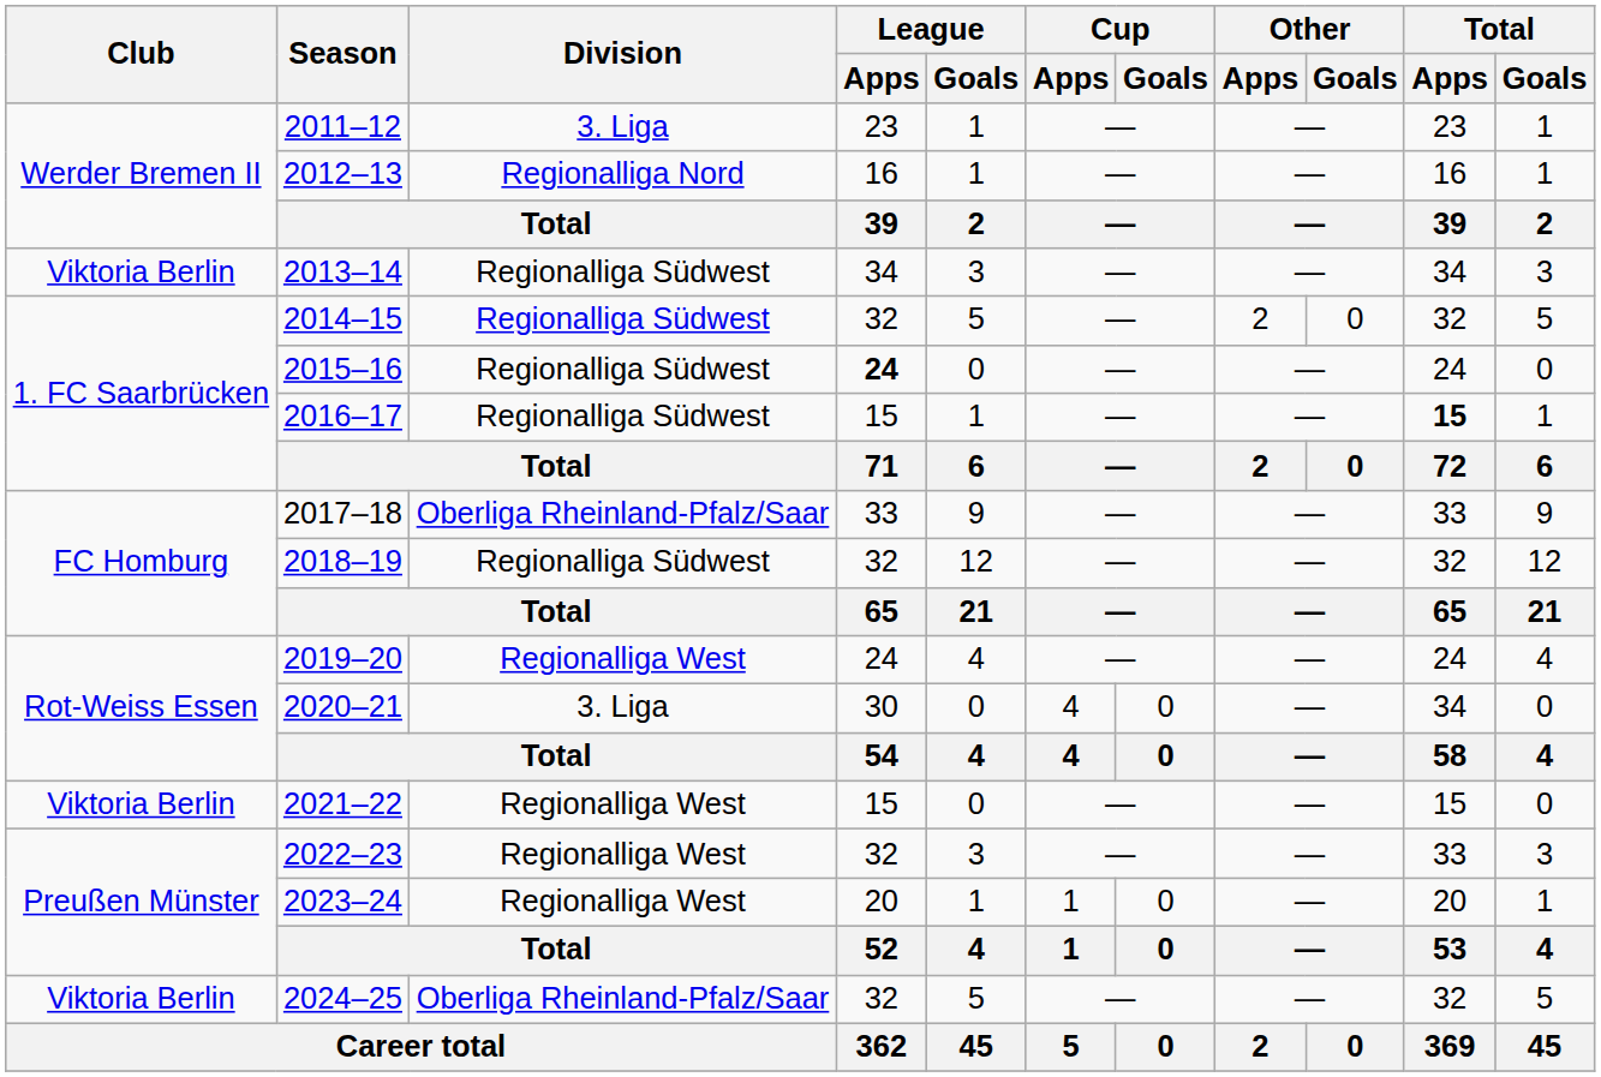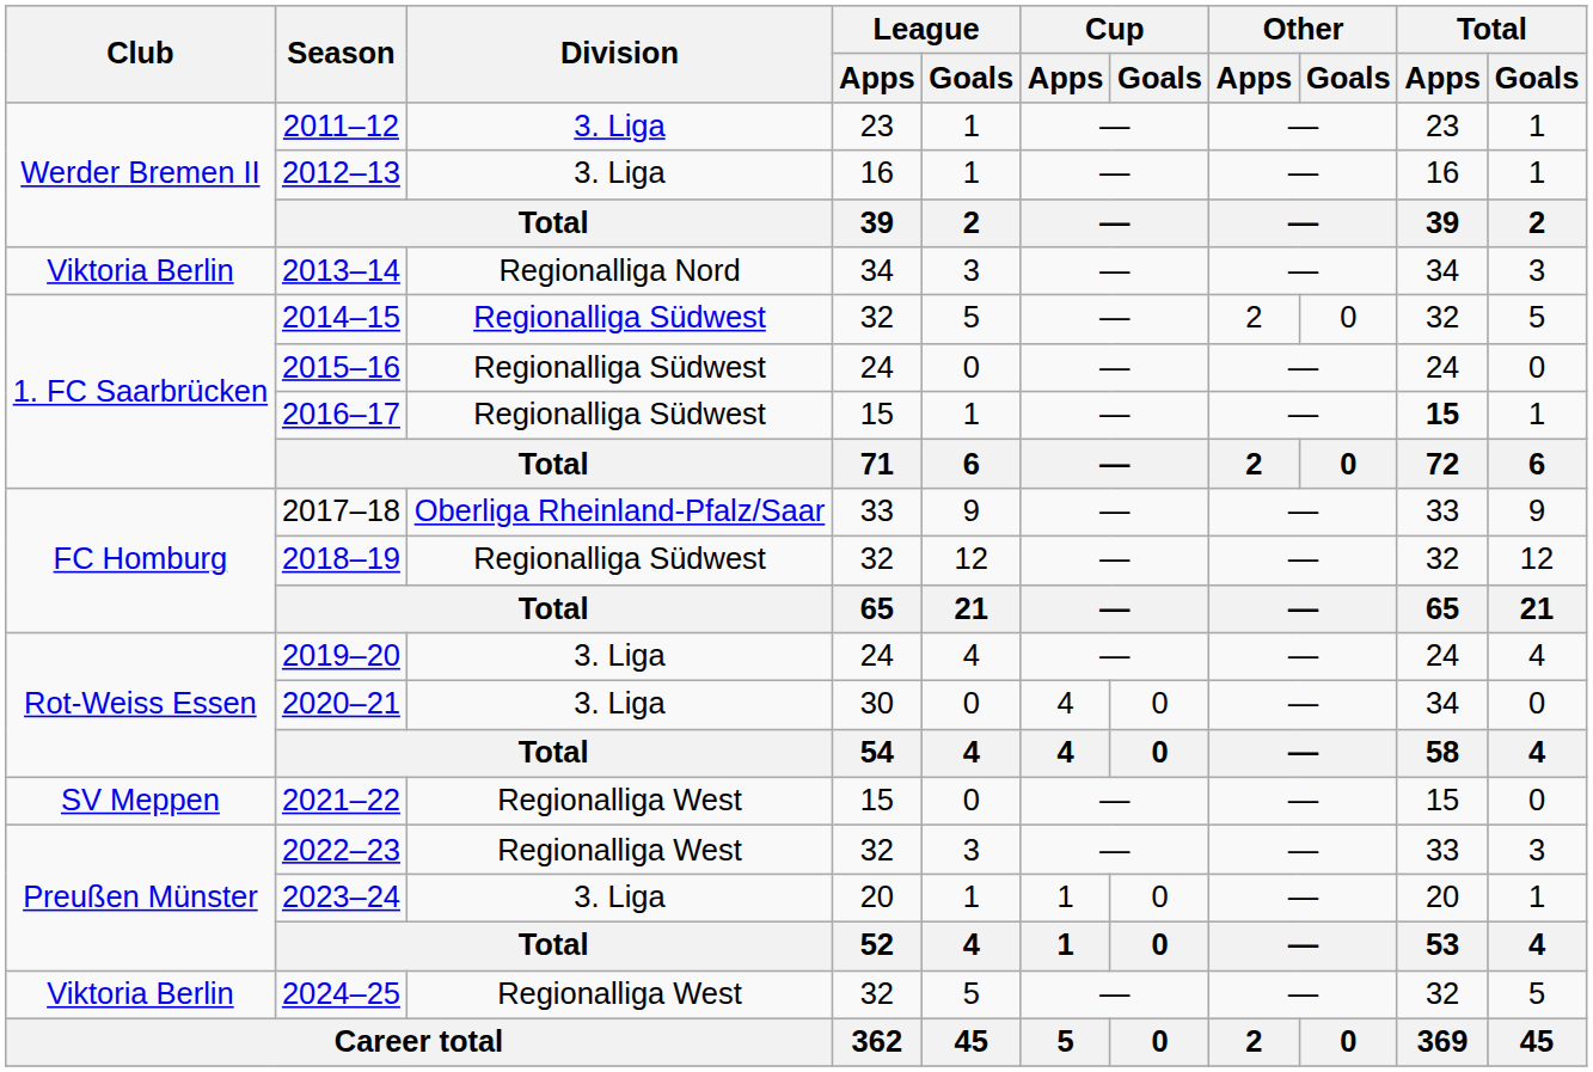 <table class="wikitable" style="text-align:center">
 <tr>
 <th rowspan="2">Club</th>
 <th rowspan="2">Season</th>
 <th rowspan="2">Division</th>
 <th colspan="2">League</th>
 <th colspan="2">Cup</th>
 <th colspan="2">Other</th>
 <th colspan="2">Total</th>
 </tr>
 <tr>
 <th>Apps</th>
 <th>Goals</th>
 <th>Apps</th>
 <th>Goals</th>
 <th>Apps</th>
 <th>Goals</th>
 <th>Apps</th>
 <th>Goals</th>
 </tr>
 <tr>
 <td rowspan="3"><a href='#'>Werder Bremen II</a></td>
 <td><a href='#'>2011–12</a></td>
 <td><a href='#'>3. Liga</a></td>
 <td>23</td>
 <td>1</td>
 <td colspan="2">—</td>
 <td colspan="2">—</td>
 <td>23</td>
 <td>1</td>
 </tr>
 <tr>
 <td><a href='#'>2012–13</a></td>
-<td><a href='#'>Regionalliga Nord</a></td>
+<td>3. Liga</td>
 <td>16</td>
 <td>1</td>
 <td colspan="2">—</td>
 <td colspan="2">—</td>
 <td>16</td>
 <td>1</td>
 </tr>
 <tr>
 <th colspan="2">Total</th>
 <th>39</th>
 <th>2</th>
 <th colspan="2">—</th>
 <th colspan="2">—</th>
 <th>39</th>
 <th>2</th>
 </tr>
 <tr>
 <td><a href='#'>Viktoria Berlin</a></td>
 <td><a href='#'>2013–14</a></td>
-<td>Regionalliga Südwest</td>
+<td>Regionalliga Nord</td>
 <td>34</td>
 <td>3</td>
 <td colspan="2">—</td>
 <td colspan="2">—</td>
 <td>34</td>
 <td>3</td>
 </tr>
 <tr>
 <td rowspan="4"><a href='#'>1. FC Saarbrücken</a></td>
 <td><a href='#'>2014–15</a></td>
 <td><a href='#'>Regionalliga Südwest</a></td>
 <td>32</td>
 <td>5</td>
 <td colspan="2">—</td>
 <td>2</td>
 <td>0</td>
 <td>32</td>
 <td>5</td>
 </tr>
 <tr>
 <td><a href='#'>2015–16</a></td>
 <td>Regionalliga Südwest</td>
-<td><strong>24</strong></td>
+<td>24</td>
 <td>0</td>
 <td colspan="2">—</td>
 <td colspan="2">—</td>
 <td>24</td>
 <td>0</td>
 </tr>
 <tr>
 <td><a href='#'>2016–17</a></td>
 <td>Regionalliga Südwest</td>
 <td>15</td>
 <td>1</td>
 <td colspan="2">—</td>
 <td colspan="2">—</td>
 <td><strong>15</strong></td>
 <td>1</td>
 </tr>
 <tr>
 <th colspan="2">Total</th>
 <th>71</th>
 <th>6</th>
 <th colspan="2">—</th>
 <th>2</th>
 <th>0</th>
 <th>72</th>
 <th>6</th>
 </tr>
 <tr>
 <td rowspan="3"><a href='#'>FC Homburg</a></td>
 <td>2017–18</td>
 <td><a href='#'>Oberliga Rheinland-Pfalz/Saar</a></td>
 <td>33</td>
 <td>9</td>
 <td colspan="2">—</td>
 <td colspan="2">—</td>
 <td>33</td>
 <td>9</td>
 </tr>
 <tr>
 <td><a href='#'>2018–19</a></td>
 <td>Regionalliga Südwest</td>
 <td>32</td>
 <td>12</td>
 <td colspan="2">—</td>
 <td colspan="2">—</td>
 <td>32</td>
 <td>12</td>
 </tr>
 <tr>
 <th colspan="2">Total</th>
 <th>65</th>
 <th>21</th>
 <th colspan="2">—</th>
 <th colspan="2">—</th>
 <th>65</th>
 <th>21</th>
 </tr>
 <tr>
 <td rowspan="3"><a href='#'>Rot-Weiss Essen</a></td>
 <td><a href='#'>2019–20</a></td>
-<td><a href='#'>Regionalliga West</a></td>
+<td>3. Liga</td>
 <td>24</td>
 <td>4</td>
 <td colspan="2">—</td>
 <td colspan="2">—</td>
 <td>24</td>
 <td>4</td>
 </tr>
 <tr>
 <td><a href='#'>2020–21</a></td>
 <td>3. Liga</td>
 <td>30</td>
 <td>0</td>
 <td>4</td>
 <td>0</td>
 <td colspan="2">—</td>
 <td>34</td>
 <td>0</td>
 </tr>
 <tr>
 <th colspan="2">Total</th>
 <th>54</th>
 <th>4</th>
 <th>4</th>
 <th>0</th>
 <th colspan="2">—</th>
 <th>58</th>
 <th>4</th>
 </tr>
 <tr>
-<td><a href='#'>Viktoria Berlin</a></td>
+<td><a href='#'>SV Meppen</a></td>
 <td><a href='#'>2021–22</a></td>
 <td>Regionalliga West</td>
 <td>15</td>
 <td>0</td>
 <td colspan="2">—</td>
 <td colspan="2">—</td>
 <td>15</td>
 <td>0</td>
 </tr>
 <tr>
 <td rowspan=3><a href='#'>Preußen Münster</a></td>
 <td><a href='#'>2022–23</a></td>
 <td>Regionalliga West</td>
 <td>32</td>
 <td>3</td>
 <td colspan="2">—</td>
 <td colspan="2">—</td>
 <td>33</td>
 <td>3</td>
 </tr>
 <tr>
 <td><a href='#'>2023–24</a></td>
-<td>Regionalliga West</td>
+<td>3. Liga</td>
 <td>20</td>
 <td>1</td>
 <td>1</td>
 <td>0</td>
 <td colspan="2">—</td>
 <td>20</td>
 <td>1</td>
 </tr>
 <tr>
 <th colspan="2">Total</th>
 <th>52</th>
 <th>4</th>
 <th>1</th>
 <th>0</th>
 <th colspan="2">—</th>
 <th>53</th>
 <th>4</th>
 </tr>
 <tr>
 <td><a href='#'>Viktoria Berlin</a></td>
 <td><a href='#'>2024–25</a></td>
-<td><a href='#'>Oberliga Rheinland-Pfalz/Saar</a></td>
+<td>Regionalliga West</td>
 <td>32</td>
 <td>5</td>
 <td colspan="2">—</td>
 <td colspan="2">—</td>
 <td>32</td>
 <td>5</td>
 </tr>
 <tr>
 <th colspan="3">Career total</th>
 <th>362</th>
 <th>45</th>
 <th>5</th>
 <th>0</th>
 <th>2</th>
 <th>0</th>
 <th>369</th>
 <th>45</th>
 </tr>
 </table>
